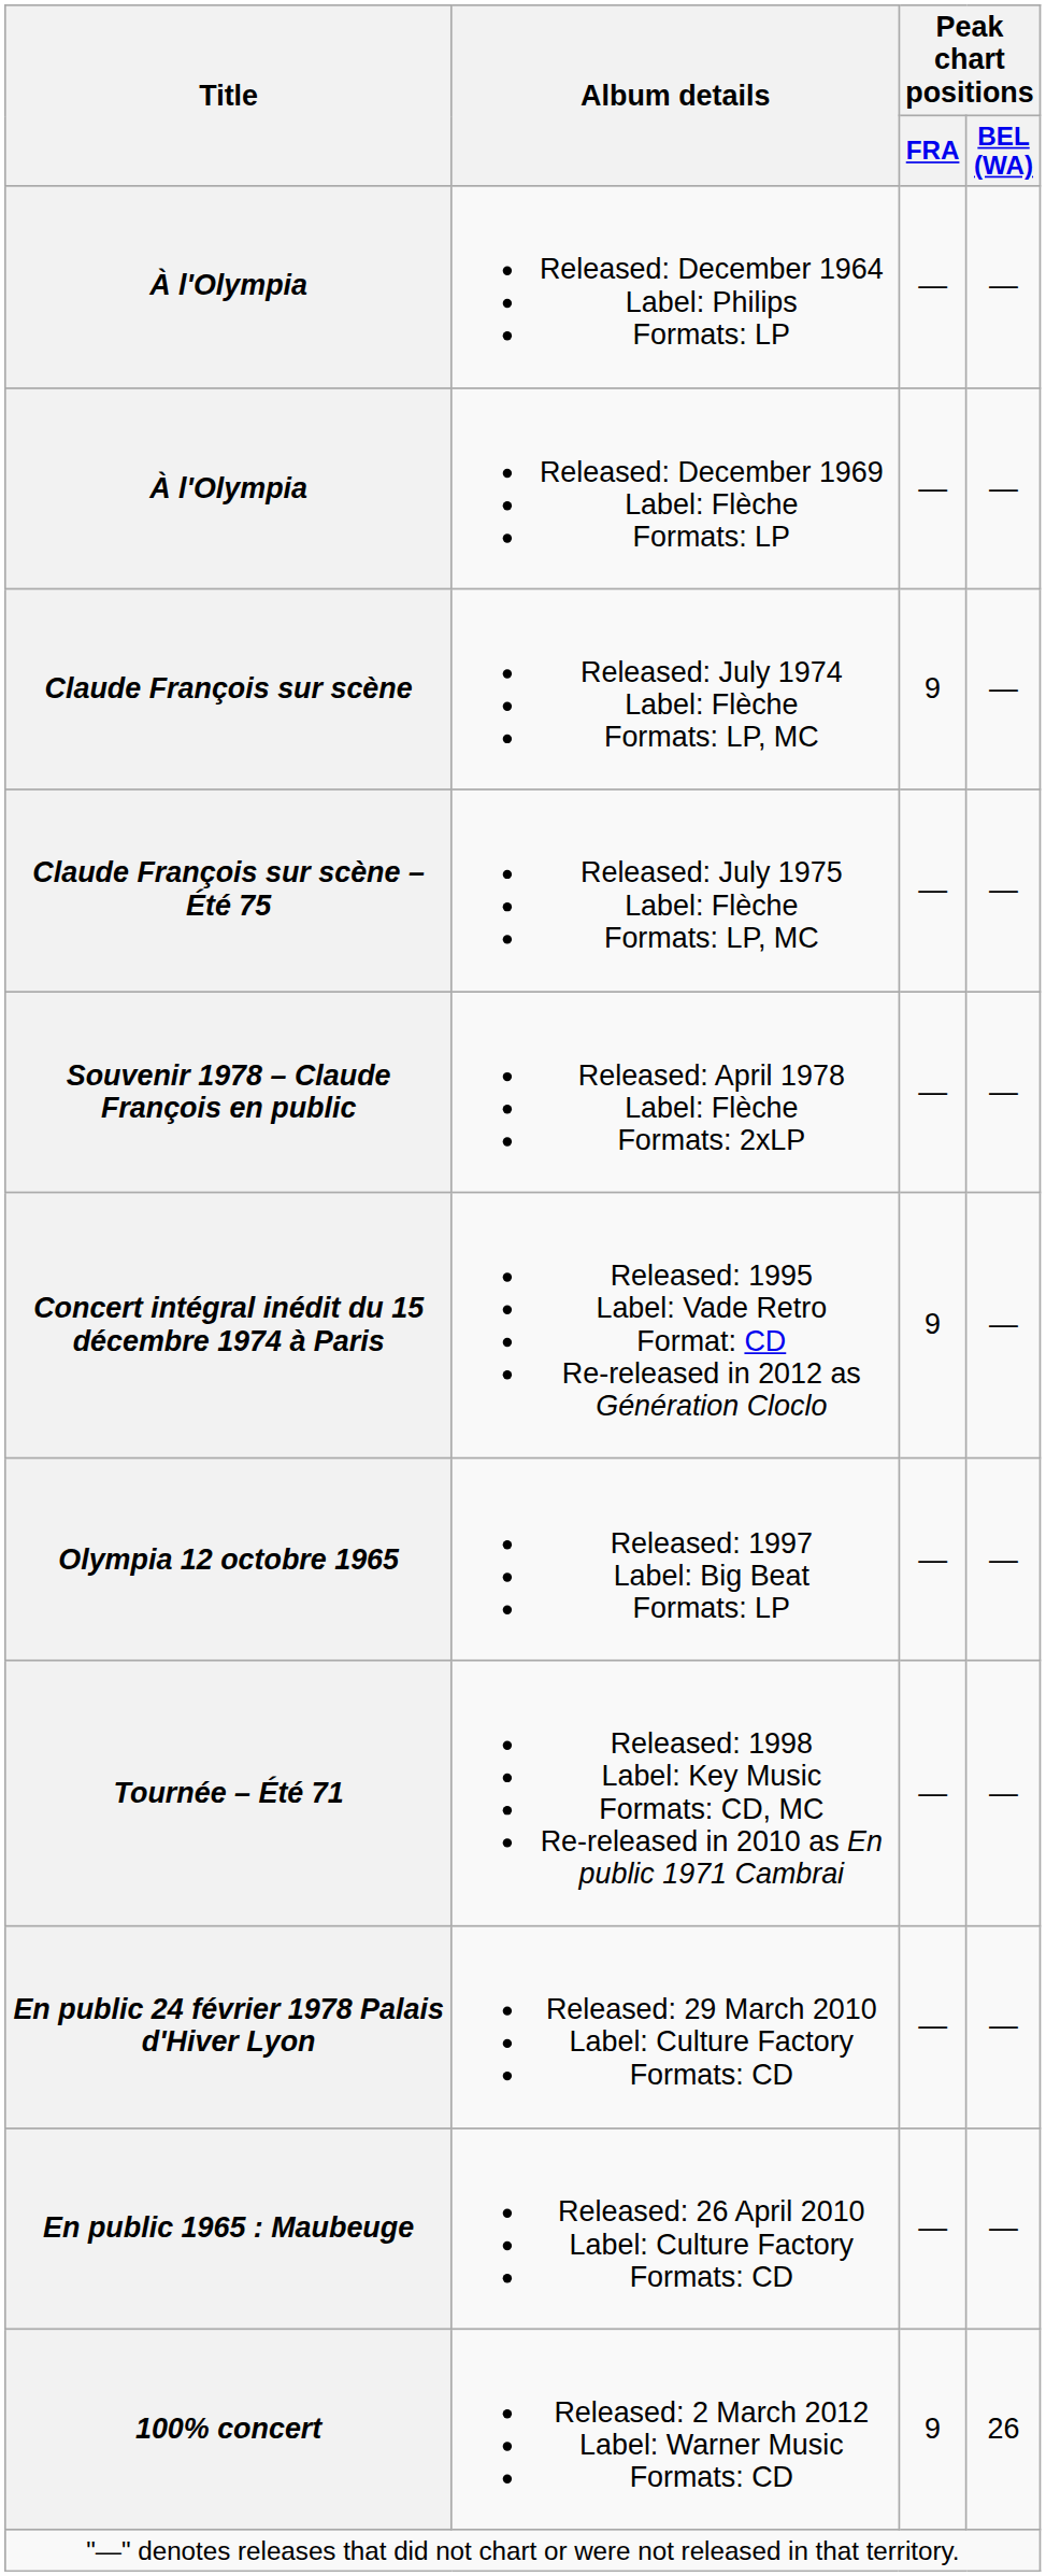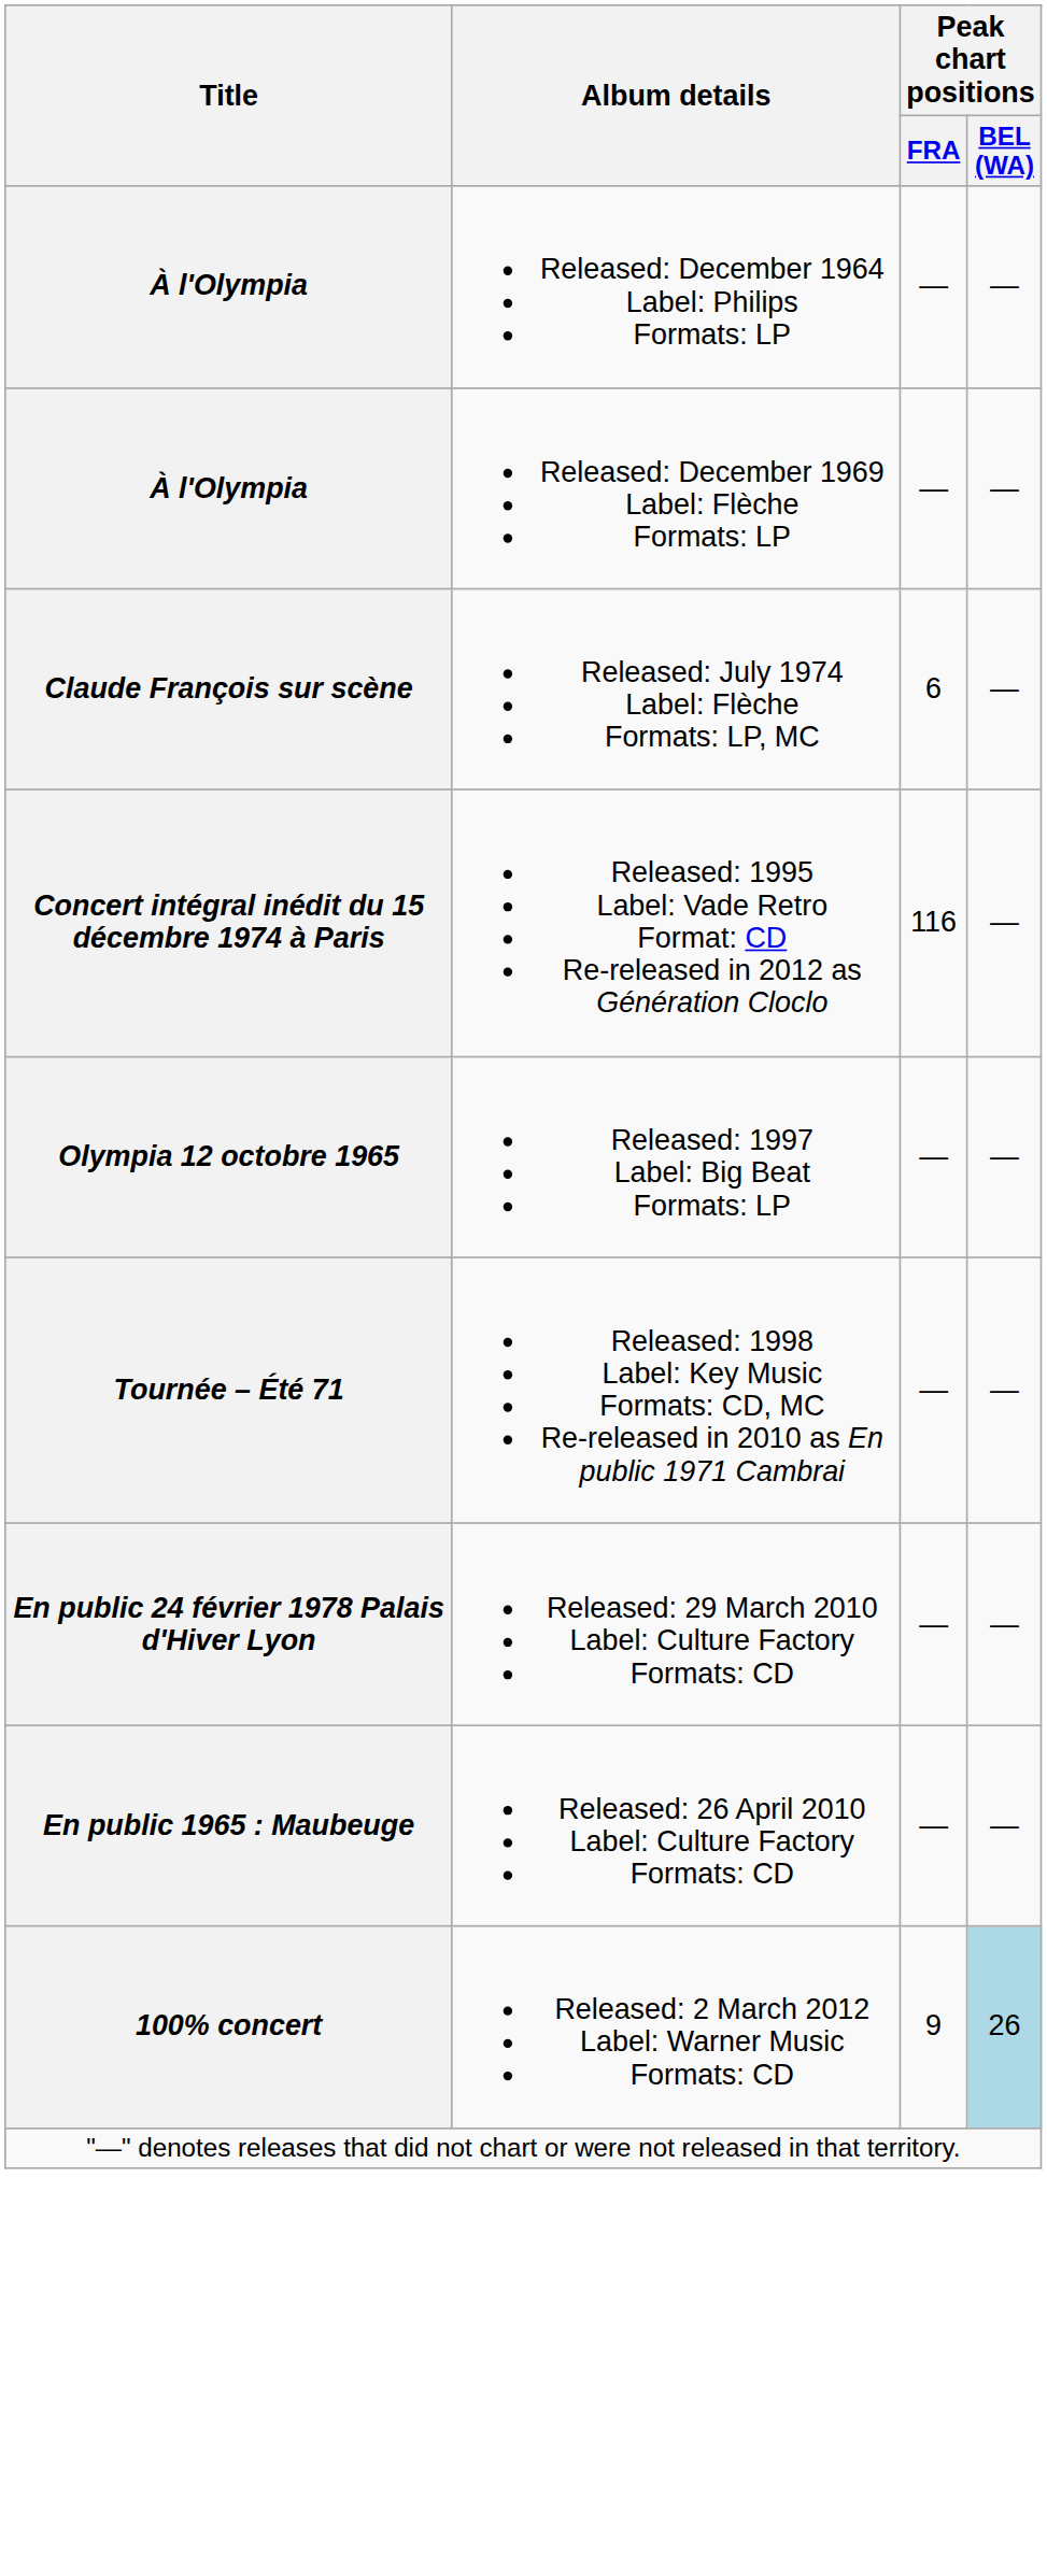 <table class="wikitable plainrowheaders" style="text-align:center;">
 <tr>
 <th rowspan="2" scope="col" style="width:15em;">Title</th>
 <th rowspan="2" scope="col" style="width:15em;">Album details</th>
 <th colspan="2">Peak chart positions</th>
 </tr>
 <tr>
 <th scope="col" style="width:2em;font-size:90%;"><a href='#'>FRA</a><br></th>
 <th scope="col" style="width:2em;font-size:90%;"><a href='#'>BEL (WA)</a><br></th>
 </tr>
 <tr>
 <th scope="row"><em>À l'Olympia</em></th>
 <td><br><ul><li>Released: December 1964</li><li>Label: Philips</li><li>Formats: LP</li></ul></td>
 <td>—</td>
 <td>—</td>
 </tr>
 <tr>
 <th scope="row"><em>À l'Olympia</em></th>
 <td><br><ul><li>Released: December 1969</li><li>Label: Flèche</li><li>Formats: LP</li></ul></td>
 <td>—</td>
 <td>—</td>
 </tr>
 <tr>
 <th scope="row"><em>Claude François sur scène</em></th>
 <td><br><ul><li>Released: July 1974</li><li>Label: Flèche</li><li>Formats: LP, MC</li></ul></td>
-<td>9</td>
-<td>—</td>
-</tr>
-<tr>
-<th scope="row"><em>Claude François sur scène – Été 75</em></th>
-<td><br><ul><li>Released: July 1975</li><li>Label: Flèche</li><li>Formats: LP, MC</li></ul></td>
-<td>—</td>
-<td>—</td>
-</tr>
-<tr>
-<th scope="row"><em>Souvenir 1978 – Claude François en public</em></th>
-<td><br><ul><li>Released: April 1978</li><li>Label: Flèche</li><li>Formats: 2xLP</li></ul></td>
-<td>—</td>
+<td>6</td>
 <td>—</td>
 </tr>
 <tr>
 <th scope="row"><em>Concert intégral inédit du 15 décembre 1974 à Paris</em></th>
 <td><br><ul><li>Released: 1995</li><li>Label: Vade Retro</li><li>Format: <a href='#'>CD</a></li><li>Re-released in 2012 as <em>Génération Cloclo</em></li></ul></td>
-<td>9</td>
+<td>116</td>
 <td>—</td>
 </tr>
 <tr>
 <th scope="row"><em>Olympia 12 octobre 1965</em></th>
 <td><br><ul><li>Released: 1997</li><li>Label: Big Beat</li><li>Formats: LP</li></ul></td>
 <td>—</td>
 <td>—</td>
 </tr>
 <tr>
 <th scope="row"><em>Tournée – Été 71</em></th>
 <td><br><ul><li>Released: 1998</li><li>Label: Key Music</li><li>Formats: CD, MC</li><li>Re-released in 2010 as <em>En public 1971 Cambrai</em></li></ul></td>
 <td>—</td>
 <td>—</td>
 </tr>
 <tr>
 <th scope="row"><em>En public 24 février 1978 Palais d'Hiver Lyon</em></th>
 <td><br><ul><li>Released: 29 March 2010</li><li>Label: Culture Factory</li><li>Formats: CD</li></ul></td>
 <td>—</td>
 <td>—</td>
 </tr>
 <tr>
 <th scope="row"><em>En public 1965 : Maubeuge</em></th>
 <td><br><ul><li>Released: 26 April 2010</li><li>Label: Culture Factory</li><li>Formats: CD</li></ul></td>
 <td>—</td>
 <td>—</td>
 </tr>
 <tr>
 <th scope="row"><em>100% concert</em></th>
 <td><br><ul><li>Released: 2 March 2012</li><li>Label: Warner Music</li><li>Formats: CD</li></ul></td>
 <td>9</td>
-<td>26</td>
+<td style="background: lightblue;">26</td>
 </tr>
 <tr>
 <td colspan="4" style="font-size:90%">"—" denotes releases that did not chart or were not released in that territory.</td>
 </tr>
 </table>
